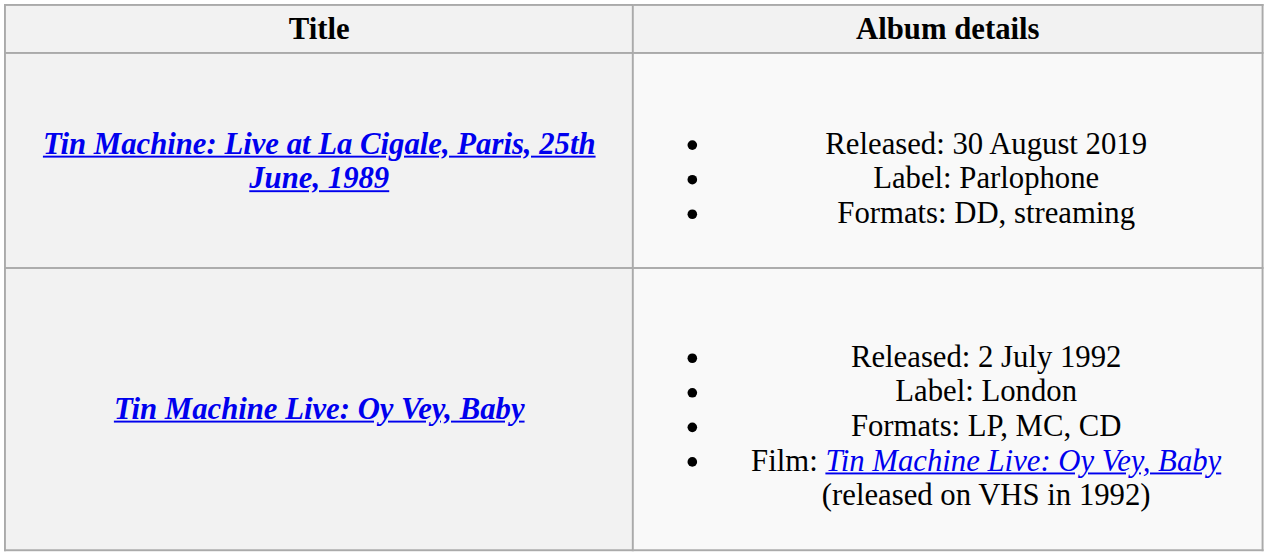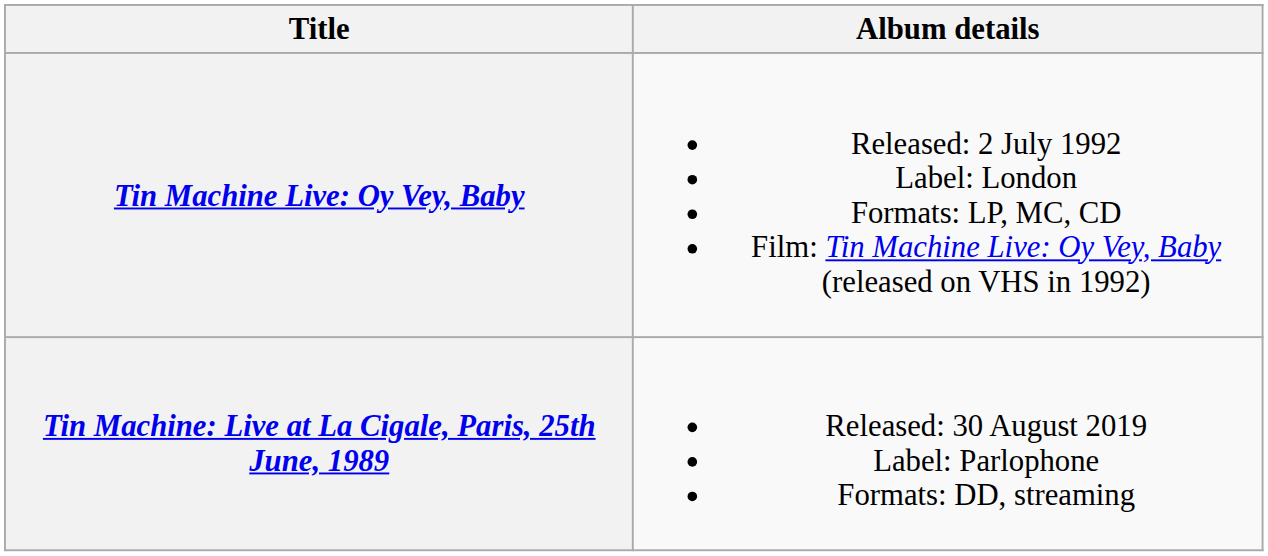 <table class="wikitable plainrowheaders" style="text-align:center;">
 <tr>
 <th scope="col" style="width:20em;">Title</th>
 <th scope="col" style="width:20em;">Album details</th>
 </tr>
 <tr>
+<th scope="row"><em><a href='#'>Tin Machine Live: Oy Vey, Baby</a></em></th>
+<td><br><ul><li>Released: 2 July 1992</li><li>Label: London</li><li>Formats: LP, MC, CD</li><li>Film: <em><a href='#'>Tin Machine Live: Oy Vey, Baby</a></em> (released on VHS in 1992)</li></ul></td>
+</tr>
+<tr>
 <th scope="row"><em><a href='#'>Tin Machine: Live at La Cigale, Paris, 25th June, 1989</a></em></th>
 <td><br><ul><li>Released: 30 August 2019</li><li>Label: Parlophone</li><li>Formats: DD, streaming</li></ul></td>
 </tr>
-<tr>
-<th scope="row"><em><a href='#'>Tin Machine Live: Oy Vey, Baby</a></em></th>
-<td><br><ul><li>Released: 2 July 1992</li><li>Label: London</li><li>Formats: LP, MC, CD</li><li>Film: <em><a href='#'>Tin Machine Live: Oy Vey, Baby</a></em> (released on VHS in 1992)</li></ul></td>
-</tr>
 </table>
